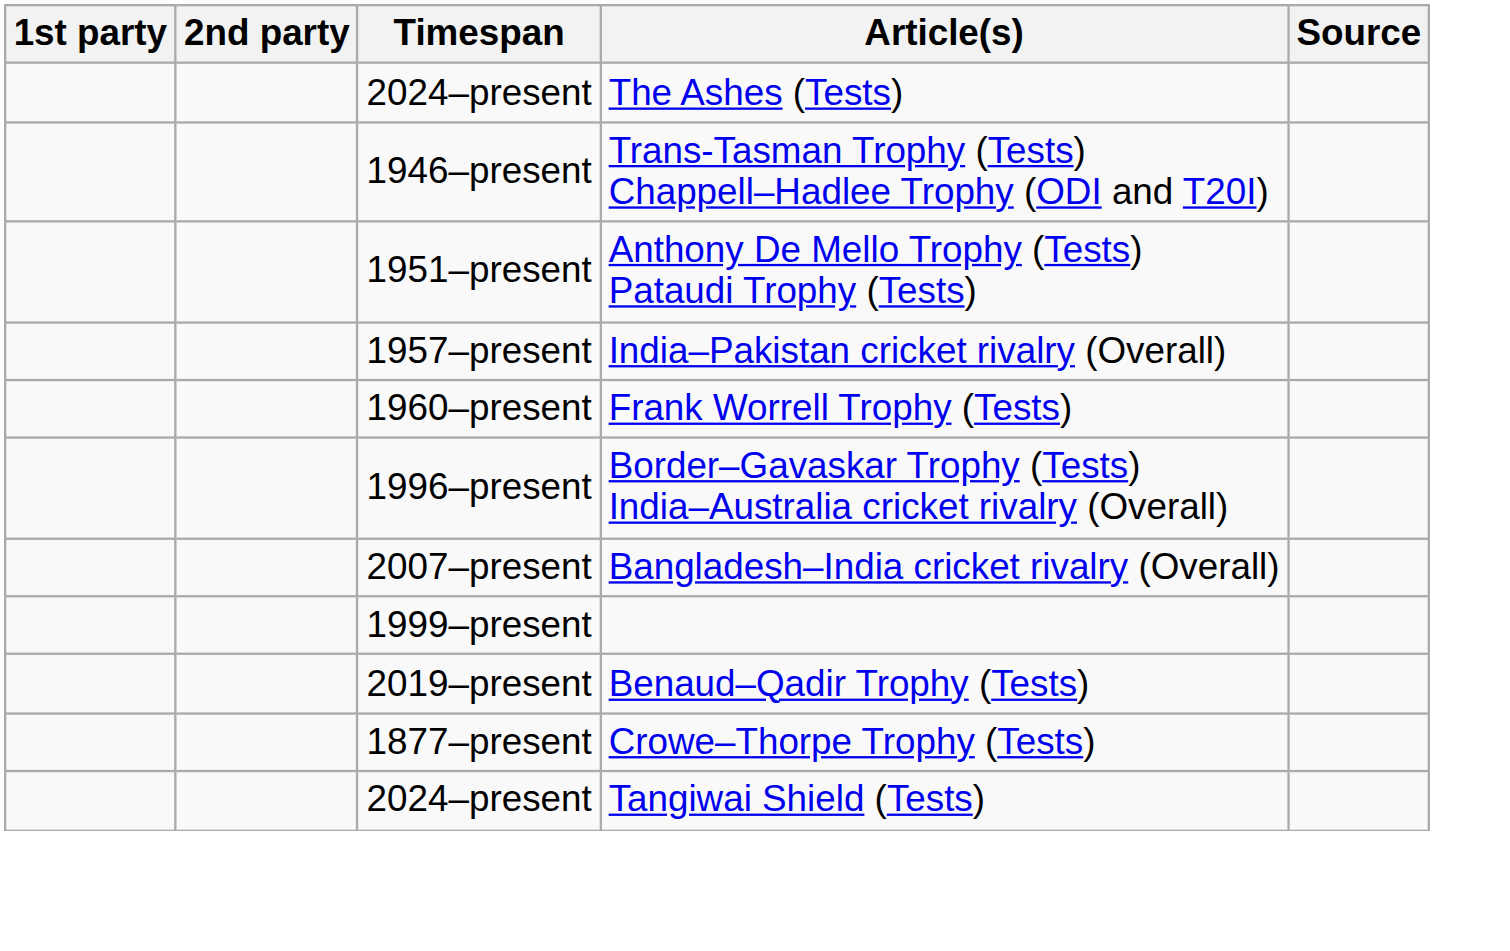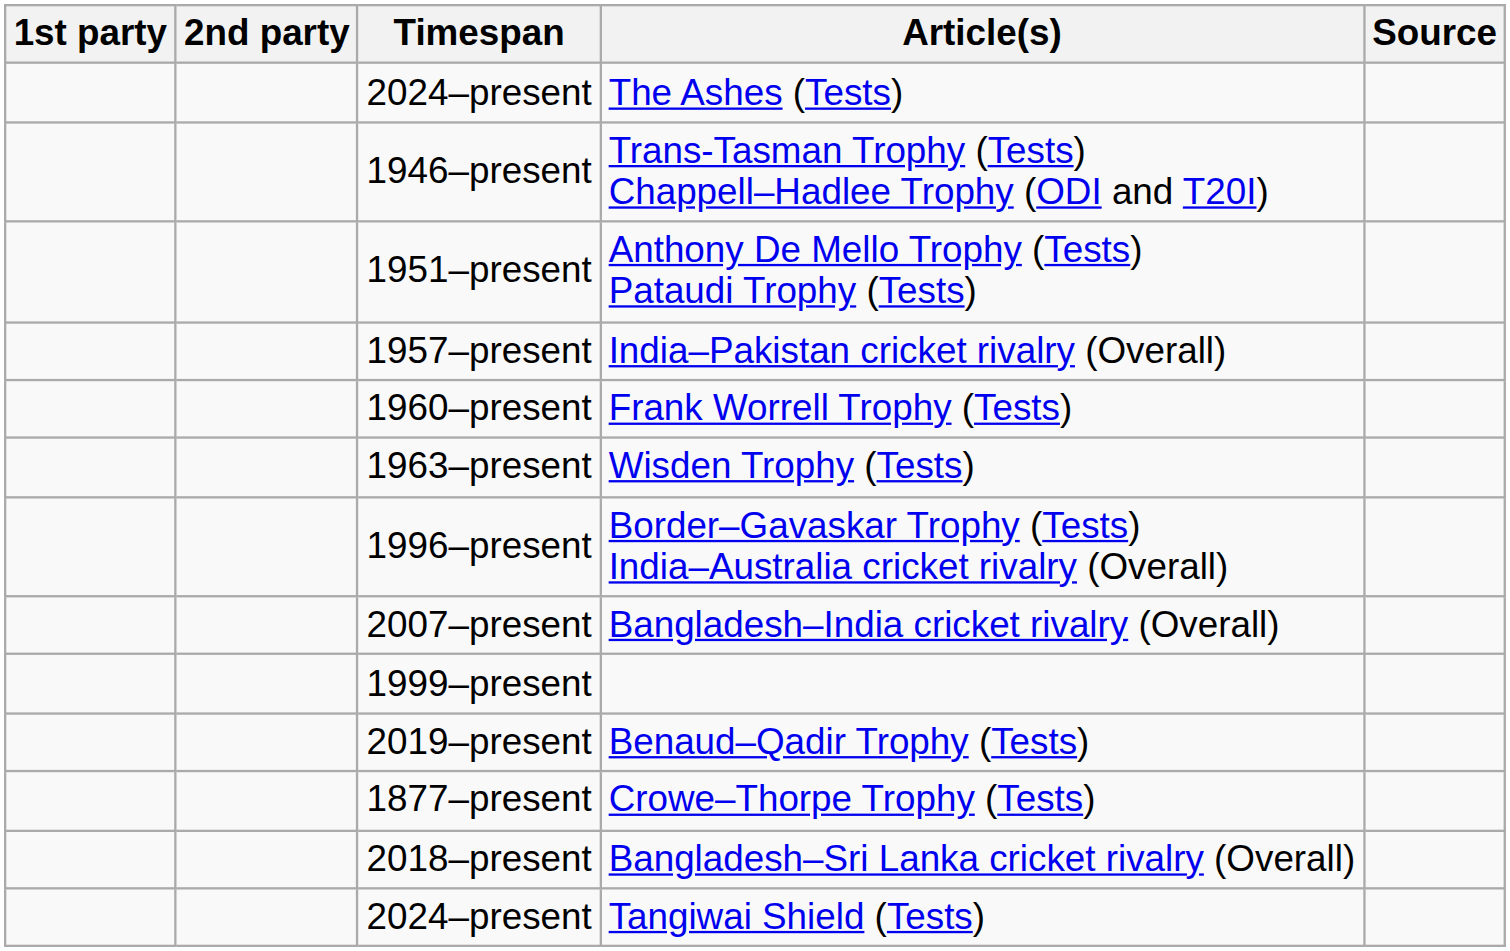 <table class="wikitable sortable">
 <tr>
 <th>1st party</th>
 <th>2nd party</th>
 <th>Timespan</th>
 <th>Article(s)</th>
 <th article class="unsortable">Source</th>
 </tr>
 <tr>
 <td></td>
 <td></td>
 <td>2024–present</td>
 <td><a href='#'>The Ashes</a> (<a href='#'>Tests</a>)</td>
 <td></td>
 </tr>
 <tr>
 <td></td>
 <td></td>
 <td>1946–present</td>
 <td><a href='#'>Trans-Tasman Trophy</a> (<a href='#'>Tests</a>)<br><a href='#'>Chappell–Hadlee Trophy</a> (<a href='#'>ODI</a> and <a href='#'>T20I</a>)</td>
 <td></td>
 </tr>
 <tr>
 <td></td>
 <td></td>
 <td>1951–present</td>
 <td><a href='#'>Anthony De Mello Trophy</a> (<a href='#'>Tests</a>)<br><a href='#'>Pataudi Trophy</a> (<a href='#'>Tests</a>)</td>
 <td></td>
 </tr>
 <tr>
 <td></td>
 <td></td>
 <td>1957–present</td>
 <td><a href='#'>India–Pakistan cricket rivalry</a> (Overall)</td>
 <td><br></td>
 </tr>
 <tr>
 <td></td>
 <td></td>
 <td>1960–present</td>
 <td><a href='#'>Frank Worrell Trophy</a> (<a href='#'>Tests</a>)</td>
 <td></td>
 </tr>
 <tr>
 <td></td>
 <td></td>
+<td>1963–present</td>
+<td><a href='#'>Wisden Trophy</a> (<a href='#'>Tests</a>)</td>
+<td></td>
+</tr>
+<tr>
+<td></td>
+<td></td>
 <td>1996–present</td>
 <td><a href='#'>Border–Gavaskar Trophy</a> (<a href='#'>Tests</a>)<br><a href='#'>India–Australia cricket rivalry</a> (Overall)</td>
 <td></td>
 </tr>
 <tr>
 <td></td>
 <td></td>
 <td>2007–present</td>
 <td><a href='#'>Bangladesh–India cricket rivalry</a> (Overall)</td>
 <td></td>
 </tr>
 <tr>
 <td></td>
 <td></td>
 <td>1999–present</td>
 <td></td>
 <td></td>
 </tr>
 <tr>
 <td></td>
 <td></td>
 <td>2019–present</td>
 <td><a href='#'>Benaud–Qadir Trophy</a> (<a href='#'>Tests</a>)</td>
 <td></td>
 </tr>
 <tr>
 <td></td>
 <td></td>
 <td>1877–present</td>
 <td><a href='#'>Crowe–Thorpe Trophy</a> (<a href='#'>Tests</a>)</td>
 <td></td>
 </tr>
 <tr>
 <td></td>
 <td></td>
+<td>2018–present</td>
+<td><a href='#'>Bangladesh–Sri Lanka cricket rivalry</a> (Overall)</td>
+<td></td>
+</tr>
+<tr>
+<td></td>
+<td></td>
 <td>2024–present</td>
 <td><a href='#'>Tangiwai Shield</a> (<a href='#'>Tests</a>)</td>
 <td></td>
 </tr>
 </table>
